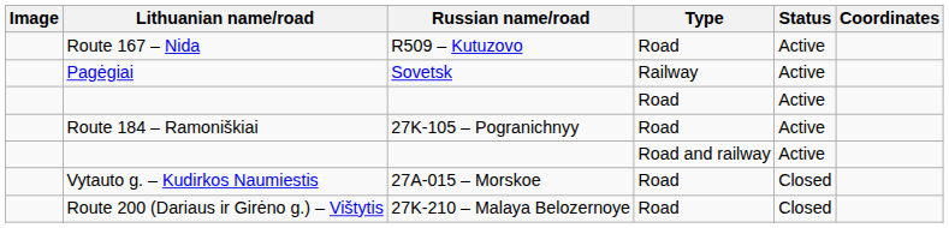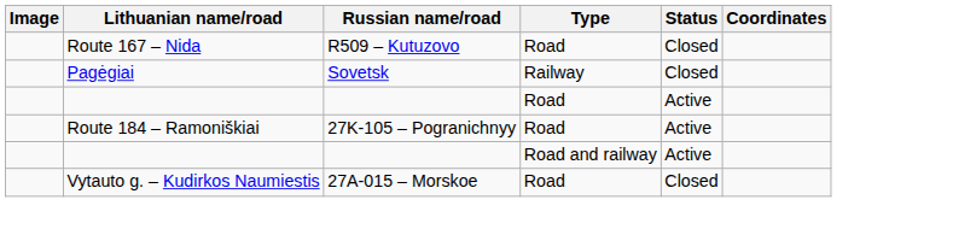 <table class="wikitable sortable">
 <tr>
 <th class="unsortable">Image</th>
 <th>Lithuanian name/road</th>
 <th>Russian name/road</th>
 <th>Type</th>
 <th>Status</th>
 <th class="unsortable">Coordinates</th>
 </tr>
 <tr>
 <td></td>
 <td>Route 167 – <a href='#'>Nida</a></td>
 <td>R509 – <a href='#'>Kutuzovo</a></td>
 <td>Road</td>
-<td>Active</td>
+<td>Closed</td>
 <td></td>
 </tr>
 <tr>
 <td></td>
 <td><a href='#'>Pagėgiai</a></td>
 <td><a href='#'>Sovetsk</a></td>
 <td>Railway</td>
-<td>Active</td>
+<td>Closed</td>
 <td></td>
 </tr>
 <tr>
 <td></td>
 <td></td>
 <td></td>
 <td>Road</td>
 <td>Active</td>
 <td></td>
 </tr>
 <tr>
 <td></td>
 <td>Route 184 – Ramoniškiai</td>
 <td>27K-105 – Pogranichnyy</td>
 <td>Road</td>
 <td>Active</td>
 <td></td>
 </tr>
 <tr>
 <td></td>
 <td></td>
 <td></td>
 <td>Road and railway</td>
 <td>Active</td>
 <td></td>
 </tr>
 <tr>
 <td></td>
 <td>Vytauto g. – <a href='#'>Kudirkos Naumiestis</a></td>
 <td>27A-015 – Morskoe</td>
 <td>Road</td>
 <td>Closed</td>
 <td></td>
 </tr>
-<tr>
-<td></td>
-<td>Route 200 (Dariaus ir Girėno g.) – <a href='#'>Vištytis</a></td>
-<td>27K-210 – Malaya Belozernoye</td>
-<td>Road</td>
-<td>Closed</td>
-<td></td>
-</tr>
 </table>
